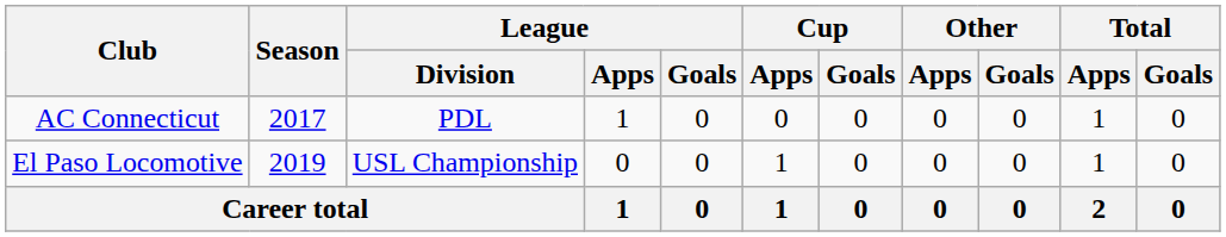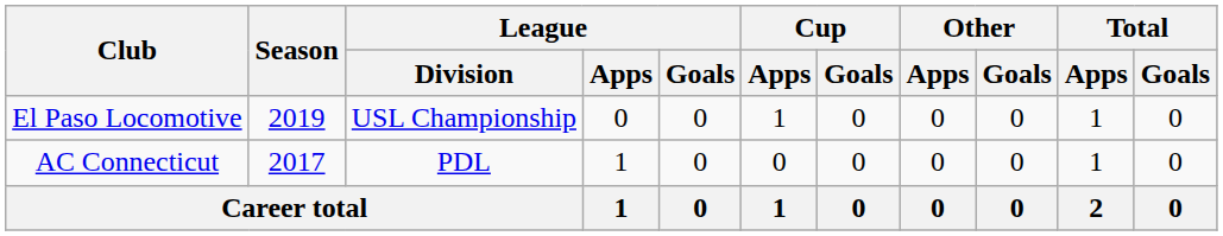 <table class="wikitable" style="text-align: center">
 <tr>
 <th rowspan="2">Club</th>
 <th rowspan="2">Season</th>
 <th colspan="3">League</th>
 <th colspan="2">Cup</th>
 <th colspan="2">Other</th>
 <th colspan="2">Total</th>
 </tr>
 <tr>
 <th>Division</th>
 <th>Apps</th>
 <th>Goals</th>
 <th>Apps</th>
 <th>Goals</th>
 <th>Apps</th>
 <th>Goals</th>
 <th>Apps</th>
 <th>Goals</th>
 </tr>
 <tr>
-<td><a href='#'>AC Connecticut</a></td>
-<td><a href='#'>2017</a></td>
-<td><a href='#'>PDL</a></td>
-<td>1</td>
+<td><a href='#'>El Paso Locomotive</a></td>
+<td><a href='#'>2019</a></td>
+<td><a href='#'>USL Championship</a></td>
 <td>0</td>
 <td>0</td>
+<td>1</td>
 <td>0</td>
 <td>0</td>
 <td>0</td>
 <td>1</td>
 <td>0</td>
 </tr>
 <tr>
-<td><a href='#'>El Paso Locomotive</a></td>
-<td><a href='#'>2019</a></td>
-<td><a href='#'>USL Championship</a></td>
+<td><a href='#'>AC Connecticut</a></td>
+<td><a href='#'>2017</a></td>
+<td><a href='#'>PDL</a></td>
+<td>1</td>
 <td>0</td>
 <td>0</td>
-<td>1</td>
 <td>0</td>
 <td>0</td>
 <td>0</td>
 <td>1</td>
 <td>0</td>
 </tr>
 <tr>
 <th colspan=3>Career total</th>
 <th>1</th>
 <th>0</th>
 <th>1</th>
 <th>0</th>
 <th>0</th>
 <th>0</th>
 <th>2</th>
 <th>0</th>
 </tr>
 </table>
